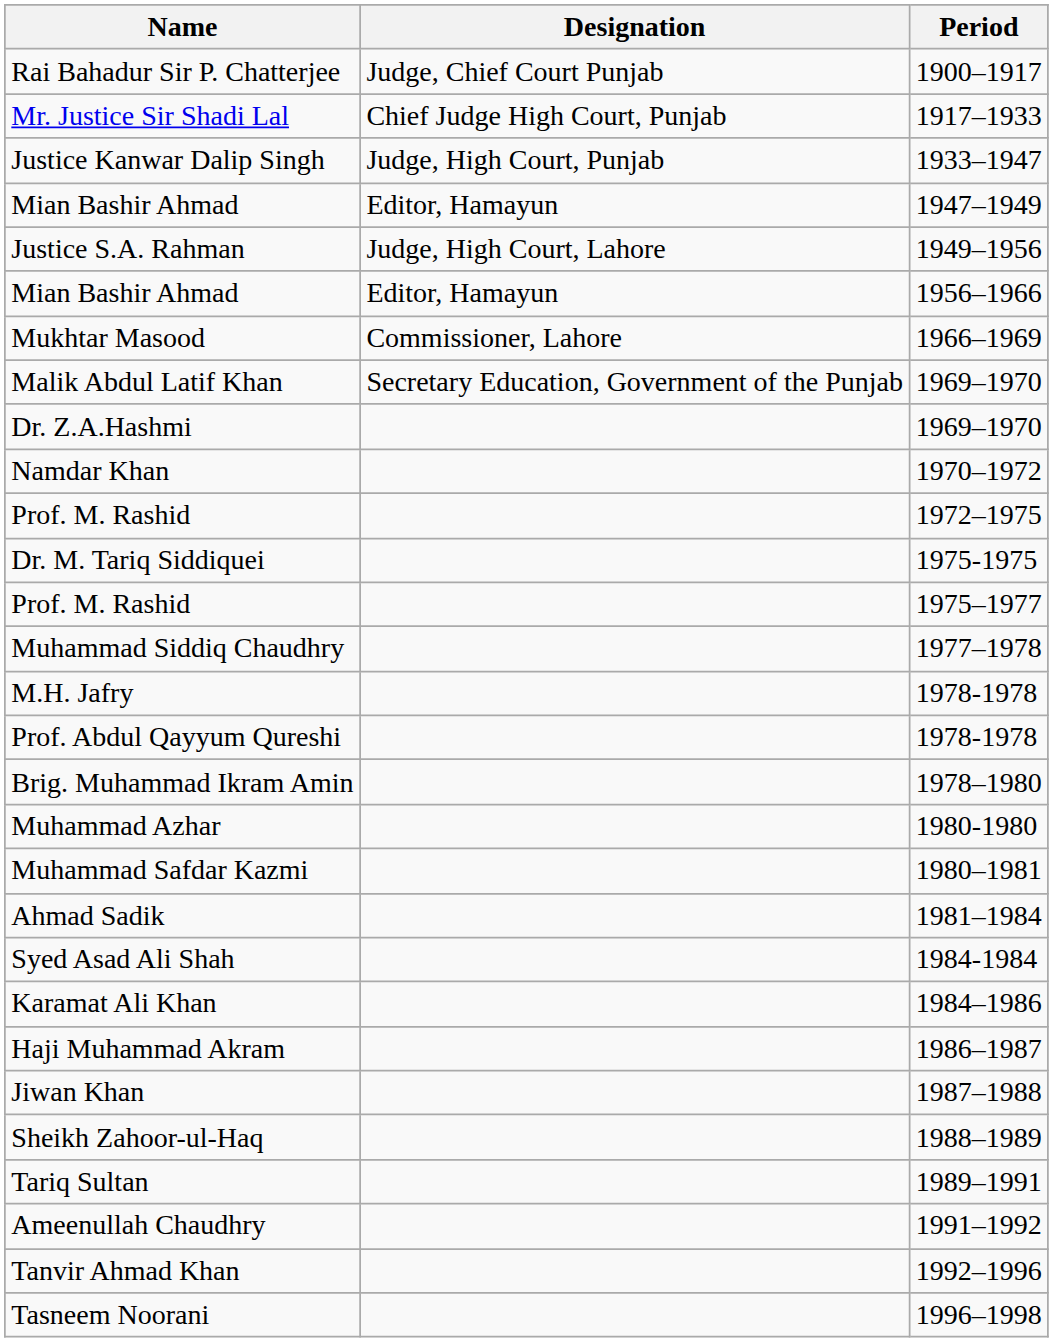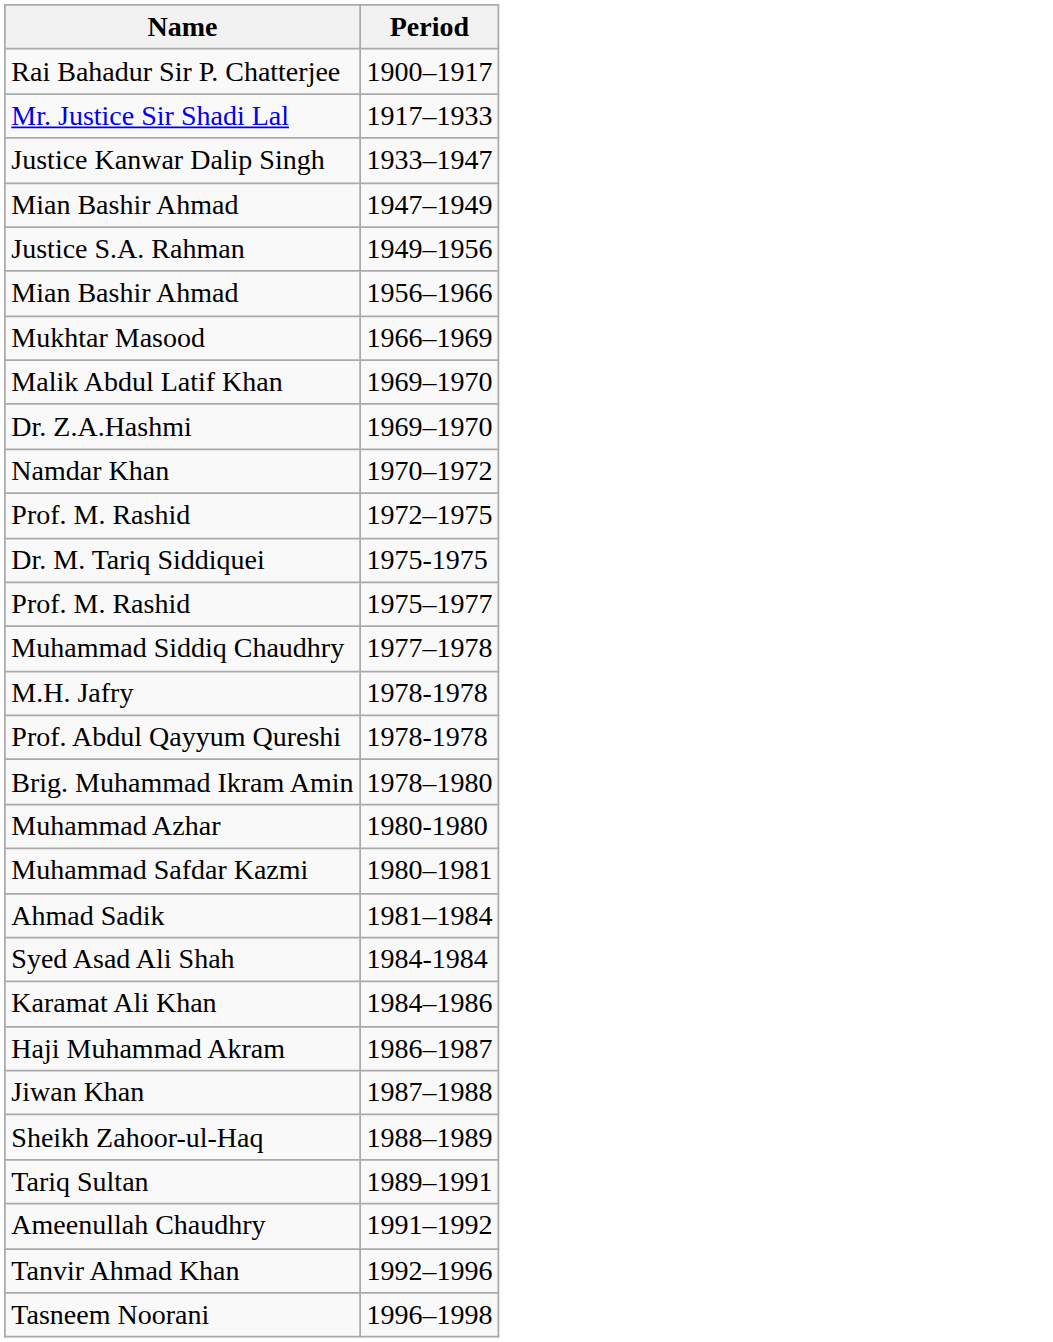 <table class="wikitable">
 <tr>
 <th>Name</th>
-<th>Designation</th>
 <th>Period</th>
 </tr>
 <tr>
 <td>Rai Bahadur Sir P. Chatterjee</td>
-<td>Judge, Chief Court Punjab</td>
 <td>1900–1917</td>
 </tr>
 <tr>
 <td><a href='#'>Mr. Justice Sir Shadi Lal</a></td>
-<td>Chief Judge High Court, Punjab</td>
 <td>1917–1933</td>
 </tr>
 <tr>
 <td>Justice Kanwar Dalip Singh</td>
-<td>Judge, High Court, Punjab</td>
 <td>1933–1947</td>
 </tr>
 <tr>
 <td>Mian Bashir Ahmad</td>
-<td>Editor, Hamayun</td>
 <td>1947–1949</td>
 </tr>
 <tr>
 <td>Justice S.A. Rahman</td>
-<td>Judge, High Court, Lahore</td>
 <td>1949–1956</td>
 </tr>
 <tr>
 <td>Mian Bashir Ahmad</td>
-<td>Editor, Hamayun</td>
 <td>1956–1966</td>
 </tr>
 <tr>
 <td>Mukhtar Masood</td>
-<td>Commissioner, Lahore</td>
 <td>1966–1969</td>
 </tr>
 <tr>
 <td>Malik Abdul Latif Khan</td>
-<td>Secretary Education, Government of the Punjab</td>
 <td>1969–1970</td>
 </tr>
 <tr>
 <td>Dr. Z.A.Hashmi</td>
-<td></td>
 <td>1969–1970</td>
 </tr>
 <tr>
 <td>Namdar Khan</td>
-<td></td>
 <td>1970–1972</td>
 </tr>
 <tr>
 <td>Prof. M. Rashid</td>
-<td></td>
 <td>1972–1975</td>
 </tr>
 <tr>
 <td>Dr. M. Tariq Siddiquei</td>
-<td></td>
 <td>1975-1975</td>
 </tr>
 <tr>
 <td>Prof. M. Rashid</td>
-<td></td>
 <td>1975–1977</td>
 </tr>
 <tr>
 <td>Muhammad Siddiq Chaudhry</td>
-<td></td>
 <td>1977–1978</td>
 </tr>
 <tr>
 <td>M.H. Jafry</td>
-<td></td>
 <td>1978-1978</td>
 </tr>
 <tr>
 <td>Prof. Abdul Qayyum Qureshi</td>
-<td></td>
 <td>1978-1978</td>
 </tr>
 <tr>
 <td>Brig. Muhammad Ikram Amin</td>
-<td></td>
 <td>1978–1980</td>
 </tr>
 <tr>
 <td>Muhammad Azhar</td>
-<td></td>
 <td>1980-1980</td>
 </tr>
 <tr>
 <td>Muhammad Safdar Kazmi</td>
-<td></td>
 <td>1980–1981</td>
 </tr>
 <tr>
 <td>Ahmad Sadik</td>
-<td></td>
 <td>1981–1984</td>
 </tr>
 <tr>
 <td>Syed Asad Ali Shah</td>
-<td></td>
 <td>1984-1984</td>
 </tr>
 <tr>
 <td>Karamat Ali Khan</td>
-<td></td>
 <td>1984–1986</td>
 </tr>
 <tr>
 <td>Haji Muhammad Akram</td>
-<td></td>
 <td>1986–1987</td>
 </tr>
 <tr>
 <td>Jiwan Khan</td>
-<td></td>
 <td>1987–1988</td>
 </tr>
 <tr>
 <td>Sheikh Zahoor-ul-Haq</td>
-<td></td>
 <td>1988–1989</td>
 </tr>
 <tr>
 <td>Tariq Sultan</td>
-<td></td>
 <td>1989–1991</td>
 </tr>
 <tr>
 <td>Ameenullah Chaudhry</td>
-<td></td>
 <td>1991–1992</td>
 </tr>
 <tr>
 <td>Tanvir Ahmad Khan</td>
-<td></td>
 <td>1992–1996</td>
 </tr>
 <tr>
 <td>Tasneem Noorani</td>
-<td></td>
 <td>1996–1998</td>
 </tr>
 </table>
